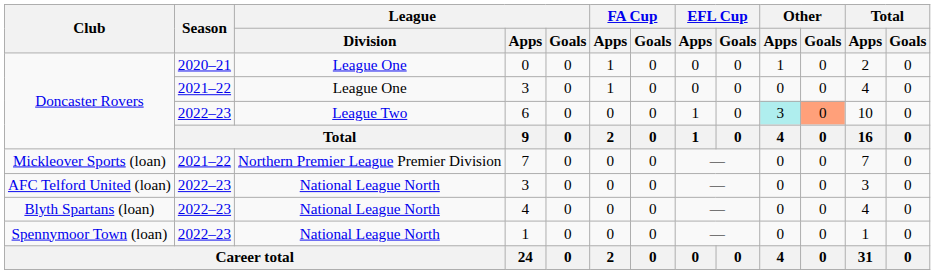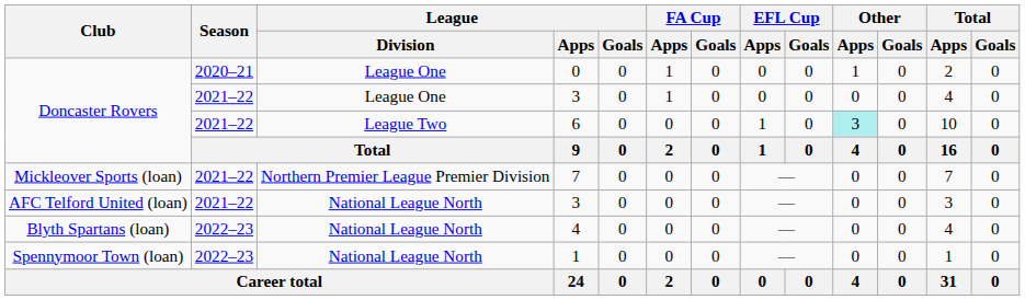 <table class="wikitable" style="text-align: center">
 <tr>
 <th rowspan="2">Club</th>
 <th rowspan="2">Season</th>
 <th colspan="3">League</th>
 <th colspan="2"><a href='#'>FA Cup</a></th>
 <th colspan="2"><a href='#'>EFL Cup</a></th>
 <th colspan="2">Other</th>
 <th colspan="2">Total</th>
 </tr>
 <tr>
 <th>Division</th>
 <th>Apps</th>
 <th>Goals</th>
 <th>Apps</th>
 <th>Goals</th>
 <th>Apps</th>
 <th>Goals</th>
 <th>Apps</th>
 <th>Goals</th>
 <th>Apps</th>
 <th>Goals</th>
 </tr>
 <tr>
 <td rowspan="4"><a href='#'>Doncaster Rovers</a></td>
 <td><a href='#'>2020–21</a></td>
 <td><a href='#'>League One</a></td>
 <td>0</td>
 <td>0</td>
 <td>1</td>
 <td>0</td>
 <td>0</td>
 <td>0</td>
 <td>1</td>
 <td>0</td>
 <td>2</td>
 <td>0</td>
 </tr>
 <tr>
 <td><a href='#'>2021–22</a></td>
 <td>League One</td>
 <td>3</td>
 <td>0</td>
 <td>1</td>
 <td>0</td>
 <td>0</td>
 <td>0</td>
 <td>0</td>
 <td>0</td>
 <td>4</td>
 <td>0</td>
 </tr>
 <tr>
-<td><a href='#'>2022–23</a></td>
+<td><a href='#'>2021–22</a></td>
 <td><a href='#'>League Two</a></td>
 <td>6</td>
 <td>0</td>
 <td>0</td>
 <td>0</td>
 <td>1</td>
 <td>0</td>
 <td style="background: paleturquoise;">3</td>
-<td style="background: lightsalmon;">0</td>
+<td>0</td>
 <td>10</td>
 <td>0</td>
 </tr>
 <tr>
 <th colspan="2">Total</th>
 <th>9</th>
 <th>0</th>
 <th>2</th>
 <th>0</th>
 <th>1</th>
 <th>0</th>
 <th>4</th>
 <th>0</th>
 <th>16</th>
 <th>0</th>
 </tr>
 <tr>
 <td><a href='#'>Mickleover Sports</a> (loan)</td>
 <td><a href='#'>2021–22</a></td>
 <td><a href='#'>Northern Premier League</a> Premier Division</td>
 <td>7</td>
 <td>0</td>
 <td>0</td>
 <td>0</td>
 <td colspan="2">—</td>
 <td>0</td>
 <td>0</td>
 <td>7</td>
 <td>0</td>
 </tr>
 <tr>
 <td><a href='#'>AFC Telford United</a> (loan)</td>
-<td><a href='#'>2022–23</a></td>
+<td><a href='#'>2021–22</a></td>
 <td><a href='#'>National League North</a></td>
 <td>3</td>
 <td>0</td>
 <td>0</td>
 <td>0</td>
 <td colspan="2">—</td>
 <td>0</td>
 <td>0</td>
 <td>3</td>
 <td>0</td>
 </tr>
 <tr>
 <td><a href='#'>Blyth Spartans</a> (loan)</td>
 <td><a href='#'>2022–23</a></td>
 <td><a href='#'>National League North</a></td>
 <td>4</td>
 <td>0</td>
 <td>0</td>
 <td>0</td>
 <td colspan="2">—</td>
 <td>0</td>
 <td>0</td>
 <td>4</td>
 <td>0</td>
 </tr>
 <tr>
 <td><a href='#'>Spennymoor Town</a> (loan)</td>
 <td><a href='#'>2022–23</a></td>
 <td><a href='#'>National League North</a></td>
 <td>1</td>
 <td>0</td>
 <td>0</td>
 <td>0</td>
 <td colspan="2">—</td>
 <td>0</td>
 <td>0</td>
 <td>1</td>
 <td>0</td>
 </tr>
 <tr>
 <th colspan="3">Career total</th>
 <th>24</th>
 <th>0</th>
 <th>2</th>
 <th>0</th>
 <th>0</th>
 <th>0</th>
 <th>4</th>
 <th>0</th>
 <th>31</th>
 <th>0</th>
 </tr>
 </table>
